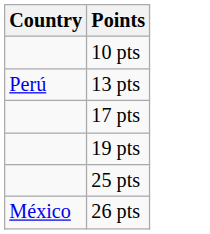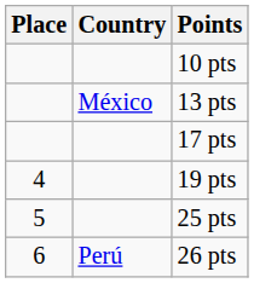 <table class=wikitable>
 <tr>
+<th>Place</th>
 <th>Country</th>
 <th>Points</th>
 </tr>
 <tr>
+<td align=center></td>
 <td></td>
 <td>10 pts</td>
 </tr>
 <tr>
-<td> <a href='#'>Perú</a></td>
+<td align=center></td>
+<td> <a href='#'>México</a></td>
 <td>13 pts</td>
 </tr>
 <tr>
+<td align=center></td>
 <td></td>
 <td>17 pts</td>
 </tr>
 <tr>
+<td align=center>4</td>
 <td></td>
 <td>19 pts</td>
 </tr>
 <tr>
+<td align=center>5</td>
 <td></td>
 <td>25 pts</td>
 </tr>
 <tr>
-<td> <a href='#'>México</a></td>
+<td align=center>6</td>
+<td> <a href='#'>Perú</a></td>
 <td>26 pts</td>
 </tr>
 </table>
